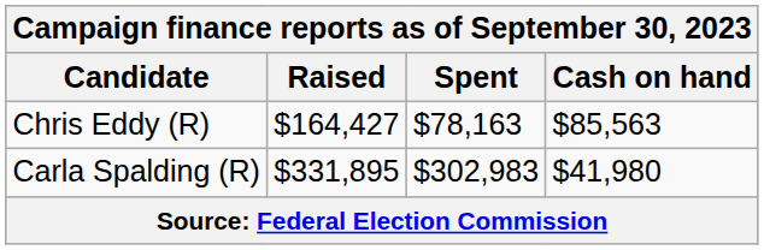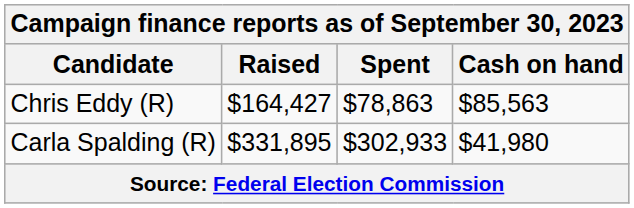 <table class="wikitable sortable">
 <tr>
 <th colspan=4>Campaign finance reports as of September 30, 2023</th>
 </tr>
 <tr style="text-align:center;">
 <th>Candidate</th>
 <th>Raised</th>
 <th>Spent</th>
 <th>Cash on hand</th>
 </tr>
 <tr>
 <td>Chris Eddy (R)</td>
 <td>$164,427</td>
-<td>$78,163</td>
+<td>$78,863</td>
 <td>$85,563</td>
 </tr>
 <tr>
 <td>Carla Spalding (R)</td>
 <td>$331,895</td>
-<td>$302,983</td>
+<td>$302,933</td>
 <td>$41,980</td>
 </tr>
 <tr>
 <th colspan="4"><small>Source: <a href='#'>Federal Election Commission</a></small></th>
 </tr>
 </table>
